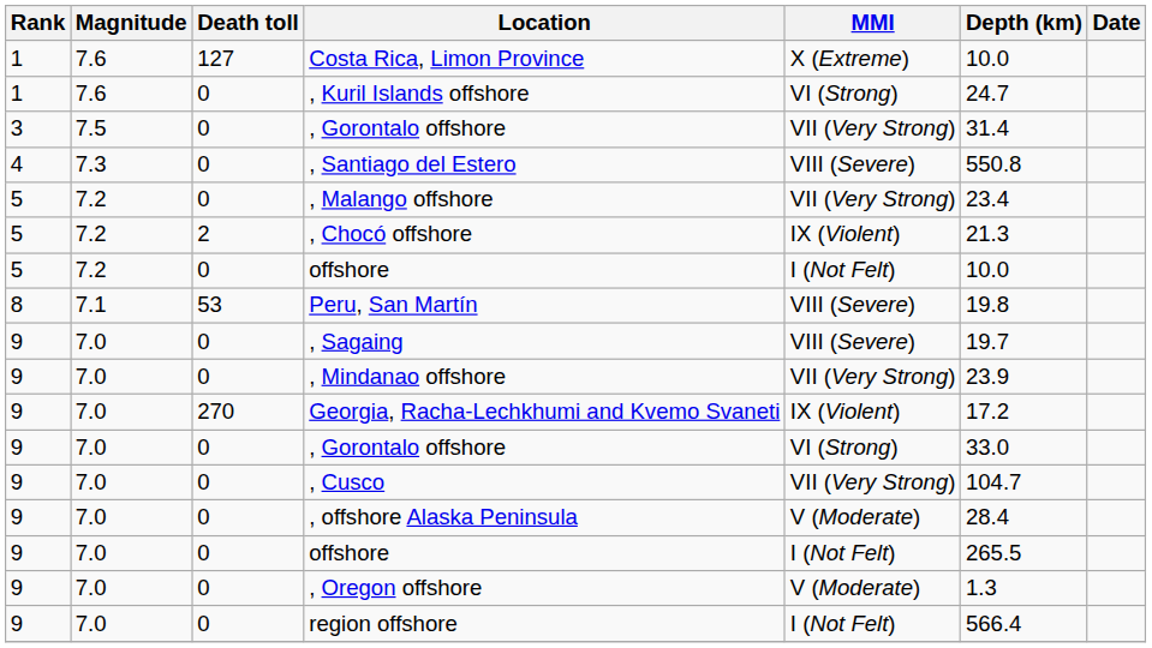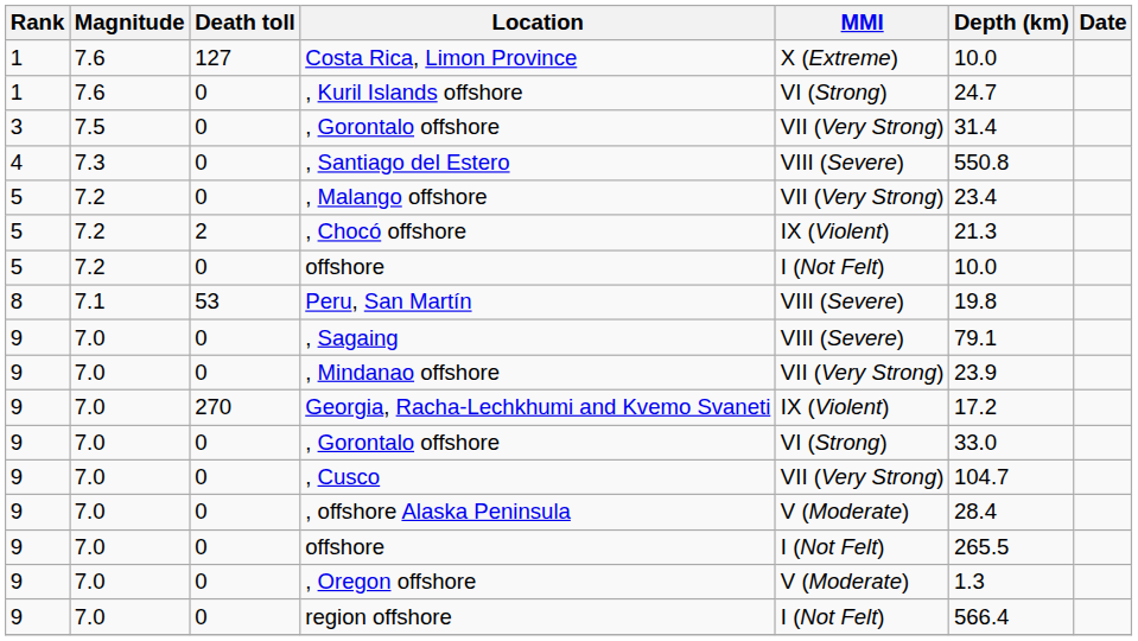 <table class="sortable wikitable" style="font-size:100%;">
 <tr>
 <th>Rank</th>
 <th>Magnitude</th>
 <th>Death toll</th>
 <th>Location</th>
 <th><a href='#'>MMI</a></th>
 <th>Depth (km)</th>
 <th>Date</th>
 </tr>
 <tr>
 <td>1</td>
 <td>7.6</td>
 <td>127</td>
 <td> <a href='#'>Costa Rica</a>, <a href='#'>Limon Province</a></td>
 <td>X (<em>Extreme</em>)</td>
 <td>10.0</td>
 <td></td>
 </tr>
 <tr>
 <td>1</td>
 <td>7.6</td>
 <td>0</td>
 <td>, <a href='#'>Kuril Islands</a> offshore</td>
 <td>VI (<em>Strong</em>)</td>
 <td>24.7</td>
 <td></td>
 </tr>
 <tr>
 <td>3</td>
 <td>7.5</td>
 <td>0</td>
 <td>, <a href='#'>Gorontalo</a> offshore</td>
 <td>VII (<em>Very Strong</em>)</td>
 <td>31.4</td>
 <td></td>
 </tr>
 <tr>
 <td>4</td>
 <td>7.3</td>
 <td>0</td>
 <td>, <a href='#'>Santiago del Estero</a></td>
 <td>VIII (<em>Severe</em>)</td>
 <td>550.8</td>
 <td></td>
 </tr>
 <tr>
 <td>5</td>
 <td>7.2</td>
 <td>0</td>
 <td>, <a href='#'>Malango</a> offshore</td>
 <td>VII (<em>Very Strong</em>)</td>
 <td>23.4</td>
 <td></td>
 </tr>
 <tr>
 <td>5</td>
 <td>7.2</td>
 <td>2</td>
 <td>, <a href='#'>Chocó</a> offshore</td>
 <td>IX (<em>Violent</em>)</td>
 <td>21.3</td>
 <td></td>
 </tr>
 <tr>
 <td>5</td>
 <td>7.2</td>
 <td>0</td>
 <td> offshore</td>
 <td>I (<em>Not Felt</em>)</td>
 <td>10.0</td>
 <td></td>
 </tr>
 <tr>
 <td>8</td>
 <td>7.1</td>
 <td>53</td>
 <td> <a href='#'>Peru</a>, <a href='#'>San Martín</a></td>
 <td>VIII (<em>Severe</em>)</td>
 <td>19.8</td>
 <td></td>
 </tr>
 <tr>
 <td>9</td>
 <td>7.0</td>
 <td>0</td>
 <td>, <a href='#'>Sagaing</a></td>
 <td>VIII (<em>Severe</em>)</td>
-<td>19.7</td>
+<td>79.1</td>
 <td></td>
 </tr>
 <tr>
 <td>9</td>
 <td>7.0</td>
 <td>0</td>
 <td>, <a href='#'>Mindanao</a> offshore</td>
 <td>VII (<em>Very Strong</em>)</td>
 <td>23.9</td>
 <td></td>
 </tr>
 <tr>
 <td>9</td>
 <td>7.0</td>
 <td>270</td>
 <td> <a href='#'>Georgia</a>, <a href='#'>Racha-Lechkhumi and Kvemo Svaneti</a></td>
 <td>IX (<em>Violent</em>)</td>
 <td>17.2</td>
 <td></td>
 </tr>
 <tr>
 <td>9</td>
 <td>7.0</td>
 <td>0</td>
 <td>, <a href='#'>Gorontalo</a> offshore</td>
 <td>VI (<em>Strong</em>)</td>
 <td>33.0</td>
 <td></td>
 </tr>
 <tr>
 <td>9</td>
 <td>7.0</td>
 <td>0</td>
 <td>, <a href='#'>Cusco</a></td>
 <td>VII (<em>Very Strong</em>)</td>
 <td>104.7</td>
 <td></td>
 </tr>
 <tr>
 <td>9</td>
 <td>7.0</td>
 <td>0</td>
 <td>, offshore <a href='#'>Alaska Peninsula</a></td>
 <td>V (<em>Moderate</em>)</td>
 <td>28.4</td>
 <td></td>
 </tr>
 <tr>
 <td>9</td>
 <td>7.0</td>
 <td>0</td>
 <td> offshore</td>
 <td>I (<em>Not Felt</em>)</td>
 <td>265.5</td>
 <td></td>
 </tr>
 <tr>
 <td>9</td>
 <td>7.0</td>
 <td>0</td>
 <td>, <a href='#'>Oregon</a> offshore</td>
 <td>V (<em>Moderate</em>)</td>
 <td>1.3</td>
 <td></td>
 </tr>
 <tr>
 <td>9</td>
 <td>7.0</td>
 <td>0</td>
 <td> region offshore</td>
 <td>I (<em>Not Felt</em>)</td>
 <td>566.4</td>
 <td></td>
 </tr>
 <tr>
 </tr>
 </table>
